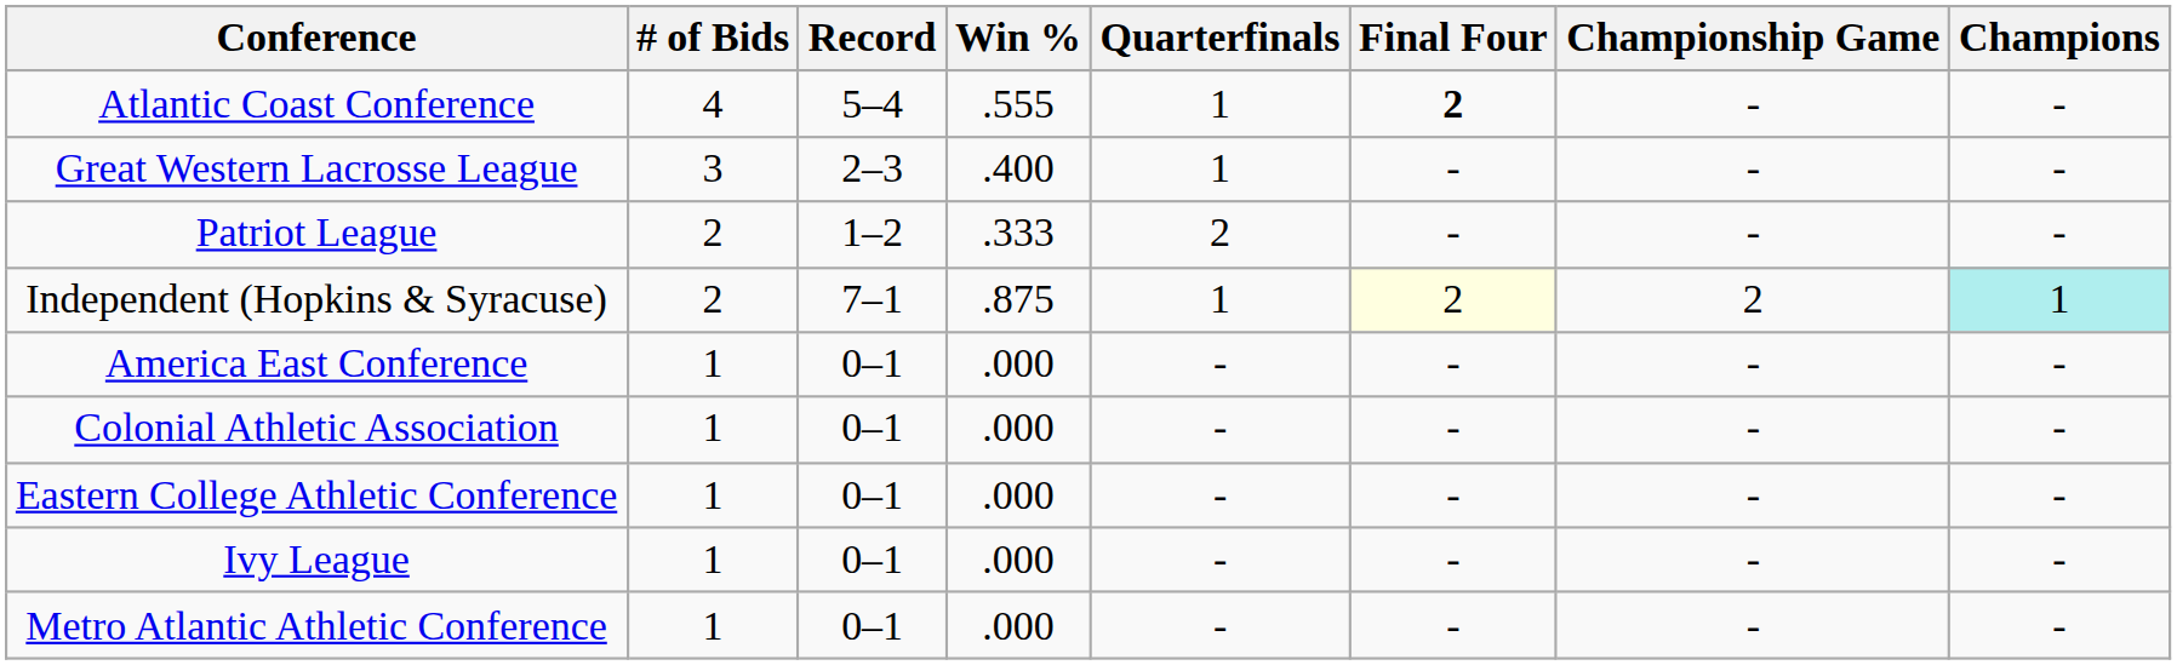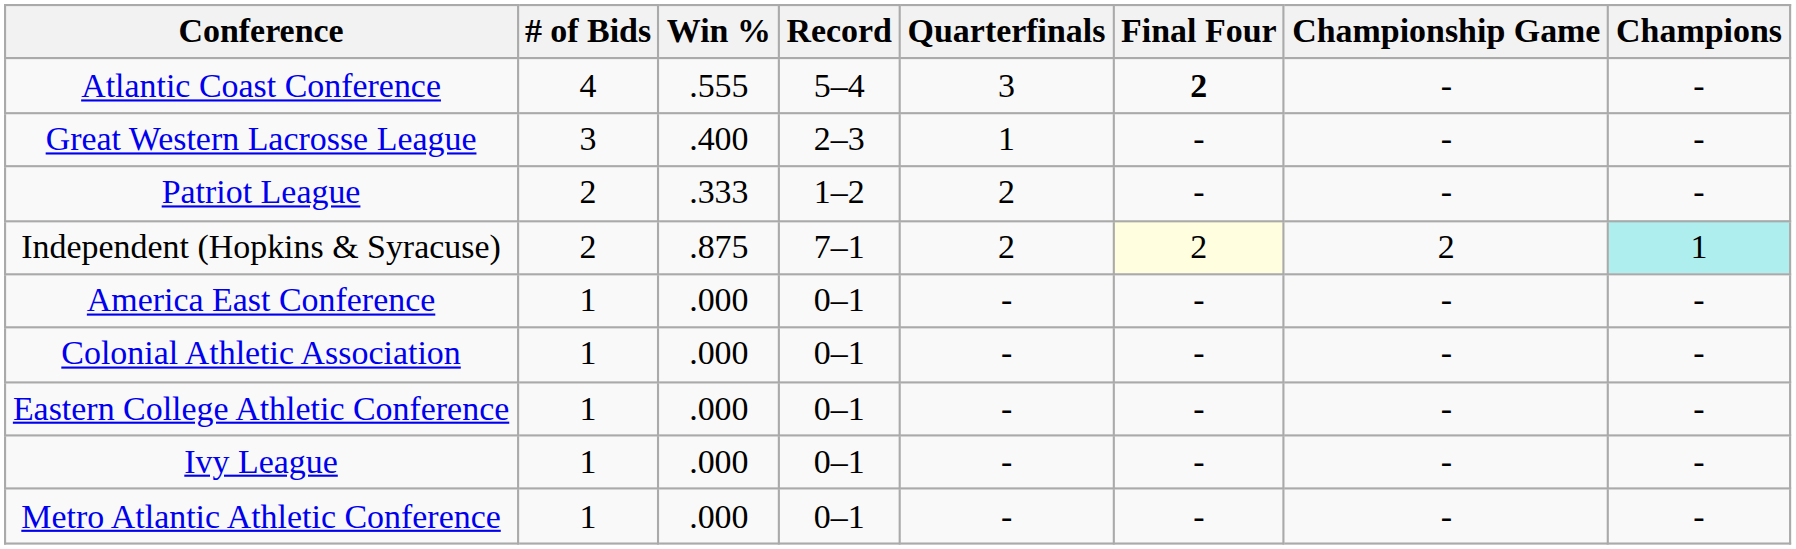 <table class="wikitable sortable" style="text-align:center;">
 <tr>
 <th>Conference</th>
 <th># of Bids</th>
+<th>Win %</th>
 <th>Record</th>
-<th>Win %</th>
 <th>Quarterfinals</th>
 <th>Final Four</th>
 <th>Championship Game</th>
 <th>Champions</th>
 </tr>
 <tr>
 <td><a href='#'>Atlantic Coast Conference</a></td>
 <td>4 </td>
+<td>.555</td>
 <td>5–4</td>
-<td>.555</td>
-<td>1</td>
+<td>3</td>
 <td><strong>2</strong></td>
 <td>-</td>
 <td>-</td>
 </tr>
 <tr>
 <td><a href='#'>Great Western Lacrosse League</a></td>
 <td>3 </td>
+<td>.400</td>
 <td>2–3</td>
-<td>.400</td>
 <td>1</td>
 <td>-</td>
 <td>-</td>
 <td>-</td>
 </tr>
 <tr>
 <td><a href='#'>Patriot League</a></td>
 <td>2 </td>
+<td>.333</td>
 <td>1–2</td>
-<td>.333</td>
 <td>2</td>
 <td>-</td>
 <td>-</td>
 <td>-</td>
 </tr>
 <tr>
 <td>Independent (Hopkins & Syracuse)</td>
 <td>2 </td>
+<td>.875</td>
 <td>7–1</td>
-<td>.875</td>
-<td>1</td>
+<td>2</td>
 <td style="background: lightyellow;">2</td>
 <td>2</td>
 <td style="background: paleturquoise;">1</td>
 </tr>
 <tr>
 <td><a href='#'>America East Conference</a></td>
 <td>1 </td>
+<td>.000</td>
 <td>0–1</td>
-<td>.000</td>
 <td>-</td>
 <td>-</td>
 <td>-</td>
 <td>-</td>
 </tr>
 <tr>
 <td><a href='#'>Colonial Athletic Association</a></td>
 <td>1 </td>
+<td>.000</td>
 <td>0–1</td>
-<td>.000</td>
 <td>-</td>
 <td>-</td>
 <td>-</td>
 <td>-</td>
 </tr>
 <tr>
 <td><a href='#'>Eastern College Athletic Conference</a></td>
 <td>1 </td>
+<td>.000</td>
 <td>0–1</td>
-<td>.000</td>
 <td>-</td>
 <td>-</td>
 <td>-</td>
 <td>-</td>
 </tr>
 <tr>
 <td><a href='#'>Ivy League</a></td>
 <td>1 </td>
+<td>.000</td>
 <td>0–1</td>
-<td>.000</td>
 <td>-</td>
 <td>-</td>
 <td>-</td>
 <td>-</td>
 </tr>
 <tr>
 <td><a href='#'>Metro Atlantic Athletic Conference</a></td>
 <td>1 </td>
+<td>.000</td>
 <td>0–1</td>
-<td>.000</td>
 <td>-</td>
 <td>-</td>
 <td>-</td>
 <td>-</td>
 </tr>
 </table>
